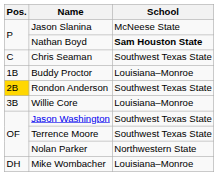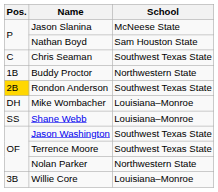 <table class=wikitable>
 <tr>
 <th>Pos.</th>
 <th>Name</th>
 <th>School</th>
 </tr>
 <tr>
 <td rowspan=2>P</td>
 <td>Jason Slanina</td>
 <td>McNeese State</td>
 </tr>
 <tr>
 <td>Nathan Boyd</td>
-<td><strong>Sam Houston State</strong></td>
+<td>Sam Houston State</td>
 </tr>
 <tr>
 <td>C</td>
 <td>Chris Seaman</td>
 <td>Southwest Texas State</td>
 </tr>
 <tr>
 <td>1B</td>
 <td>Buddy Proctor</td>
-<td>Louisiana–Monroe</td>
+<td>Northwestern State</td>
 </tr>
 <tr>
 <td style="background: gold;">2B</td>
 <td>Rondon Anderson</td>
 <td>Southwest Texas State</td>
 </tr>
 <tr>
-<td>3B</td>
-<td>Willie Core</td>
+<td>DH</td>
+<td>Mike Wombacher</td>
+<td>Louisiana–Monroe</td>
+</tr>
+<tr>
+<td>SS</td>
+<td><a href='#'>Shane Webb</a></td>
 <td>Louisiana–Monroe</td>
 </tr>
 <tr>
 <td rowspan=3>OF</td>
 <td><a href='#'>Jason Washington</a></td>
 <td>Southwest Texas State</td>
 </tr>
 <tr>
 <td>Terrence Moore</td>
 <td>Southwest Texas State</td>
 </tr>
 <tr>
 <td>Nolan Parker</td>
 <td>Northwestern State</td>
 </tr>
 <tr>
-<td>DH</td>
-<td>Mike Wombacher</td>
+<td>3B</td>
+<td>Willie Core</td>
 <td>Louisiana–Monroe</td>
 </tr>
 </table>
